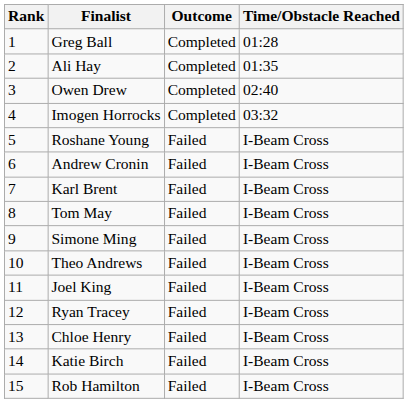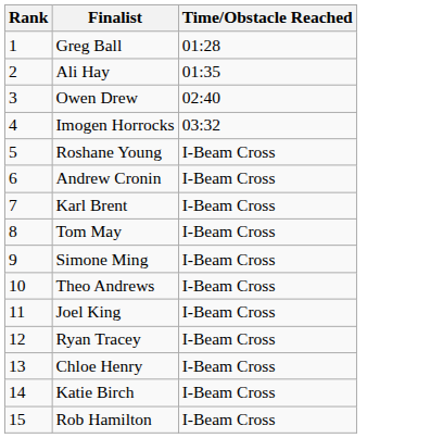 <table class="wikitable">
 <tr>
 <th>Rank</th>
 <th>Finalist</th>
-<th>Outcome</th>
 <th>Time/Obstacle Reached</th>
 </tr>
 <tr>
 <td>1</td>
 <td>Greg Ball</td>
-<td>Completed</td>
 <td>01:28</td>
 </tr>
 <tr>
 <td>2</td>
 <td>Ali Hay</td>
-<td>Completed</td>
 <td>01:35</td>
 </tr>
 <tr>
 <td>3</td>
 <td>Owen Drew</td>
-<td>Completed</td>
 <td>02:40</td>
 </tr>
 <tr>
 <td>4</td>
 <td>Imogen Horrocks</td>
-<td>Completed</td>
 <td>03:32</td>
 </tr>
 <tr>
 <td>5</td>
 <td>Roshane Young</td>
-<td>Failed</td>
 <td>I-Beam Cross</td>
 </tr>
 <tr>
 <td>6</td>
 <td>Andrew Cronin</td>
-<td>Failed</td>
 <td>I-Beam Cross</td>
 </tr>
 <tr>
 <td>7</td>
 <td>Karl Brent</td>
-<td>Failed</td>
 <td>I-Beam Cross</td>
 </tr>
 <tr>
 <td>8</td>
 <td>Tom May</td>
-<td>Failed</td>
 <td>I-Beam Cross</td>
 </tr>
 <tr>
 <td>9</td>
 <td>Simone Ming</td>
-<td>Failed</td>
 <td>I-Beam Cross</td>
 </tr>
 <tr>
 <td>10</td>
 <td>Theo Andrews</td>
-<td>Failed</td>
 <td>I-Beam Cross</td>
 </tr>
 <tr>
 <td>11</td>
 <td>Joel King</td>
-<td>Failed</td>
 <td>I-Beam Cross</td>
 </tr>
 <tr>
 <td>12</td>
 <td>Ryan Tracey</td>
-<td>Failed</td>
 <td>I-Beam Cross</td>
 </tr>
 <tr>
 <td>13</td>
 <td>Chloe Henry</td>
-<td>Failed</td>
 <td>I-Beam Cross</td>
 </tr>
 <tr>
 <td>14</td>
 <td>Katie Birch</td>
-<td>Failed</td>
 <td>I-Beam Cross</td>
 </tr>
 <tr>
 <td>15</td>
 <td>Rob Hamilton</td>
-<td>Failed</td>
 <td>I-Beam Cross</td>
 </tr>
 </table>
